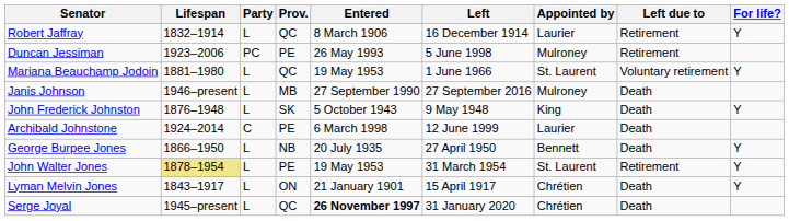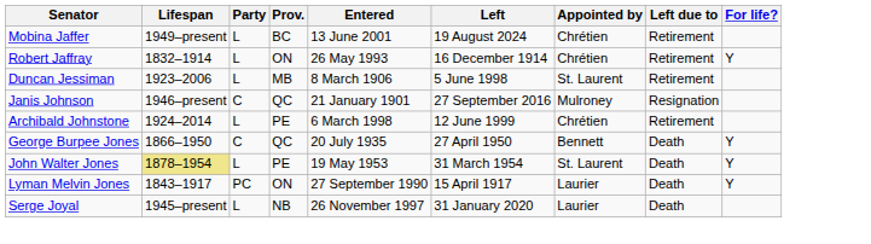 <table class="wikitable sortable">
 <tr>
 <th>Senator</th>
 <th>Lifespan</th>
 <th>Party</th>
 <th>Prov.</th>
 <th>Entered</th>
 <th>Left</th>
 <th>Appointed by</th>
 <th>Left due to</th>
 <th><a href='#'>For life?</a></th>
 </tr>
 <tr>
+<td><a href='#'>Mobina Jaffer</a></td>
+<td>1949–present</td>
+<td>L</td>
+<td>BC</td>
+<td>13 June 2001</td>
+<td>19 August 2024</td>
+<td>Chrétien</td>
+<td>Retirement</td>
+<td></td>
+</tr>
+<tr>
 <td><a href='#'>Robert Jaffray</a></td>
 <td>1832–1914</td>
 <td>L</td>
-<td>QC</td>
-<td>8 March 1906</td>
+<td>ON</td>
+<td>26 May 1993</td>
 <td>16 December 1914</td>
-<td>Laurier</td>
+<td>Chrétien</td>
 <td>Retirement</td>
 <td>Y</td>
 </tr>
 <tr>
 <td><a href='#'>Duncan Jessiman</a></td>
 <td>1923–2006</td>
-<td>PC</td>
-<td>PE</td>
-<td>26 May 1993</td>
+<td>L</td>
+<td>MB</td>
+<td>8 March 1906</td>
 <td>5 June 1998</td>
-<td>Mulroney</td>
+<td>St. Laurent</td>
 <td>Retirement</td>
 <td></td>
 </tr>
 <tr>
-<td><a href='#'>Mariana Beauchamp Jodoin</a></td>
-<td>1881–1980</td>
-<td>L</td>
-<td>QC</td>
-<td>19 May 1953</td>
-<td>1 June 1966</td>
-<td>St. Laurent</td>
-<td>Voluntary retirement</td>
-<td>Y</td>
-</tr>
-<tr>
 <td><a href='#'>Janis Johnson</a></td>
 <td>1946–present</td>
-<td>L</td>
-<td>MB</td>
-<td>27 September 1990</td>
+<td>C</td>
+<td>QC</td>
+<td>21 January 1901</td>
 <td>27 September 2016</td>
 <td>Mulroney</td>
-<td>Death</td>
+<td>Resignation</td>
 <td></td>
-</tr>
-<tr>
-<td><a href='#'>John Frederick Johnston</a></td>
-<td>1876–1948</td>
-<td>L</td>
-<td>SK</td>
-<td>5 October 1943</td>
-<td>9 May 1948</td>
-<td>King</td>
-<td>Death</td>
-<td>Y</td>
 </tr>
 <tr>
 <td><a href='#'>Archibald Johnstone</a></td>
 <td>1924–2014</td>
-<td>C</td>
+<td>L</td>
 <td>PE</td>
 <td>6 March 1998</td>
 <td>12 June 1999</td>
-<td>Laurier</td>
-<td>Death</td>
+<td>Chrétien</td>
+<td>Retirement</td>
 <td></td>
 </tr>
 <tr>
 <td><a href='#'>George Burpee Jones</a></td>
 <td>1866–1950</td>
-<td>L</td>
-<td>NB</td>
+<td>C</td>
+<td>QC</td>
 <td>20 July 1935</td>
 <td>27 April 1950</td>
 <td>Bennett</td>
 <td>Death</td>
 <td>Y</td>
 </tr>
 <tr>
 <td><a href='#'>John Walter Jones</a></td>
 <td style="background: khaki;">1878–1954</td>
 <td>L</td>
 <td>PE</td>
 <td>19 May 1953</td>
 <td>31 March 1954</td>
 <td>St. Laurent</td>
-<td>Retirement</td>
+<td>Death</td>
 <td>Y</td>
 </tr>
 <tr>
 <td><a href='#'>Lyman Melvin Jones</a></td>
 <td>1843–1917</td>
-<td>L</td>
+<td>PC</td>
 <td>ON</td>
-<td>21 January 1901</td>
+<td>27 September 1990</td>
 <td>15 April 1917</td>
-<td>Chrétien</td>
+<td>Laurier</td>
 <td>Death</td>
 <td>Y</td>
 </tr>
 <tr>
 <td><a href='#'>Serge Joyal</a></td>
 <td>1945–present</td>
 <td>L</td>
-<td>QC</td>
-<td><strong>26 November 1997</strong></td>
+<td>NB</td>
+<td>26 November 1997</td>
 <td>31 January 2020</td>
-<td>Chrétien</td>
+<td>Laurier</td>
 <td>Death</td>
 <td></td>
 </tr>
 </table>
